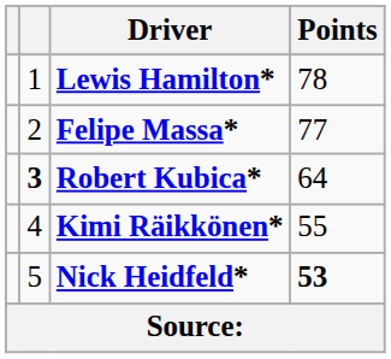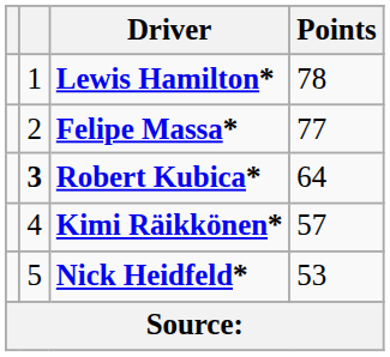 <table class="wikitable" style="font-size: 85%;">
 <tr>
 <th></th>
 <th></th>
 <th>Driver</th>
 <th>Points</th>
 </tr>
 <tr>
 <td></td>
 <td align="center">1</td>
 <td> <strong><a href='#'>Lewis Hamilton</a>*</strong></td>
 <td>78</td>
 </tr>
 <tr>
 <td></td>
 <td align="center">2</td>
 <td> <strong><a href='#'>Felipe Massa</a>*</strong></td>
 <td>77</td>
 </tr>
 <tr>
 <td></td>
 <td align="center"><strong>3</strong></td>
 <td> <strong><a href='#'>Robert Kubica</a>*</strong></td>
 <td>64</td>
 </tr>
 <tr>
 <td></td>
 <td align="center">4</td>
 <td> <strong><a href='#'>Kimi Räikkönen</a>*</strong></td>
-<td>55</td>
+<td>57</td>
 </tr>
 <tr>
 <td></td>
 <td align="center">5</td>
 <td> <strong><a href='#'>Nick Heidfeld</a>*</strong></td>
-<td><strong>53</strong></td>
+<td>53</td>
 </tr>
 <tr>
 <th colspan=4>Source:</th>
 </tr>
 </table>
